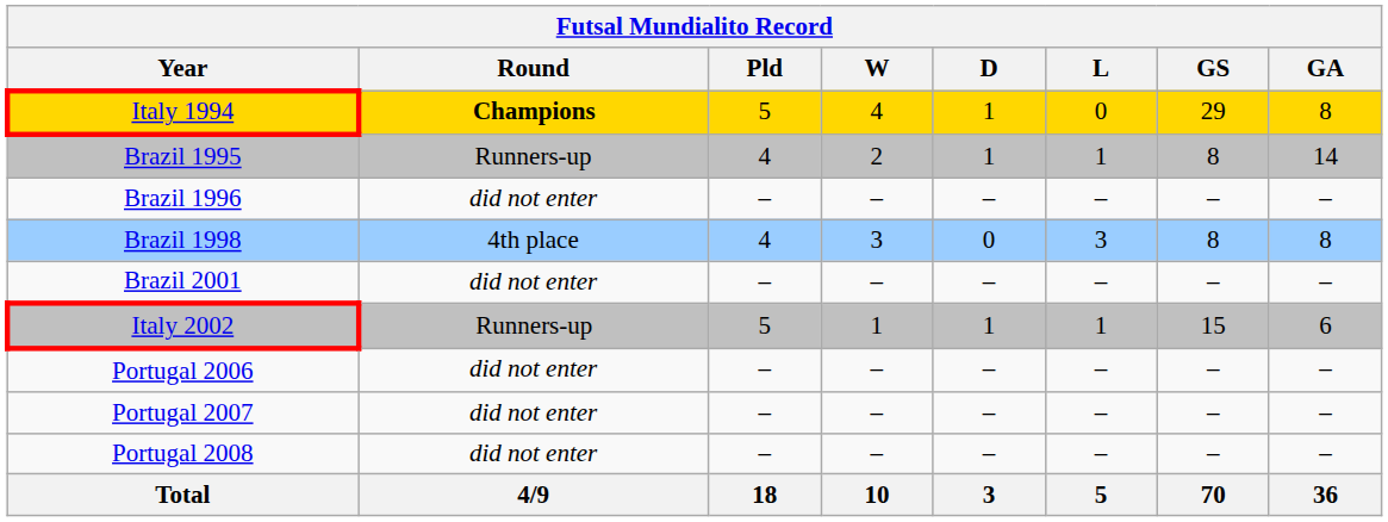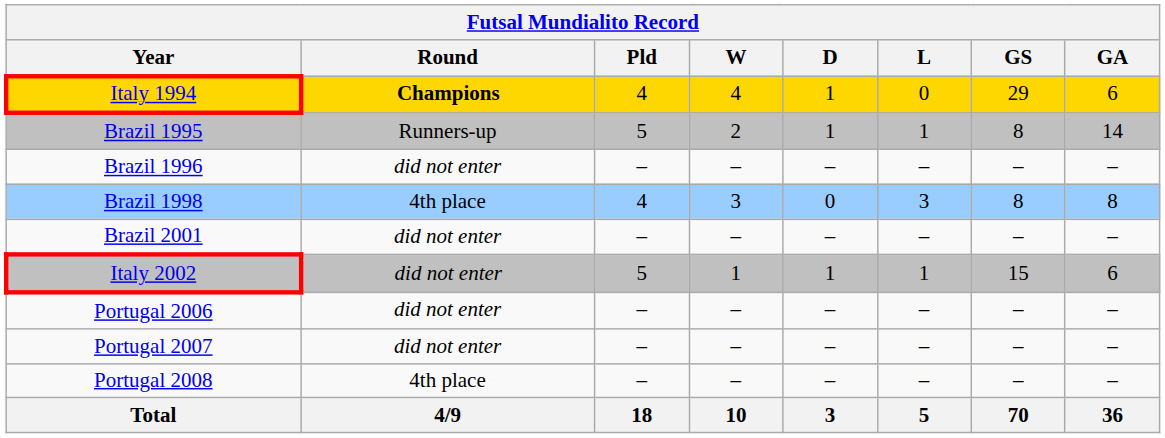 <table class="wikitable" width=50% style="text-align: center;font-size:90%;">
 <tr>
 <th colspan=10><a href='#'>Futsal Mundialito Record</a></th>
 </tr>
 <tr>
 <th width=25%>Year</th>
 <th width=25%>Round</th>
 <th width=8%>Pld</th>
 <th width=8%>W</th>
 <th width=8%>D</th>
 <th width=8%>L</th>
 <th width=8%>GS</th>
 <th width=8%>GA</th>
 </tr>
 <tr bgcolor=gold>
 <td style="border: 3px solid red"><a href='#'>Italy 1994</a></td>
 <td><strong>Champions</strong></td>
-<td>5</td>
+<td>4</td>
 <td>4</td>
 <td>1</td>
 <td>0</td>
 <td>29</td>
-<td>8</td>
+<td>6</td>
 </tr>
 <tr bgcolor=silver>
 <td><a href='#'>Brazil 1995</a></td>
 <td>Runners-up</td>
-<td>4</td>
+<td>5</td>
 <td>2</td>
 <td>1</td>
 <td>1</td>
 <td>8</td>
 <td>14</td>
 </tr>
 <tr>
 <td><a href='#'>Brazil 1996</a></td>
 <td><em>did not enter</em></td>
 <td>–</td>
 <td>–</td>
 <td>–</td>
 <td>–</td>
 <td>–</td>
 <td>–</td>
 </tr>
 <tr style="background:#9acdff;">
 <td><a href='#'>Brazil 1998</a></td>
 <td>4th place</td>
 <td>4</td>
 <td>3</td>
 <td>0</td>
 <td>3</td>
 <td>8</td>
 <td>8</td>
 </tr>
 <tr>
 <td><a href='#'>Brazil 2001</a></td>
 <td><em>did not enter</em></td>
 <td>–</td>
 <td>–</td>
 <td>–</td>
 <td>–</td>
 <td>–</td>
 <td>–</td>
 </tr>
 <tr bgcolor=silver>
 <td style="border: 3px solid red"><a href='#'>Italy 2002</a></td>
-<td>Runners-up</td>
+<td><em>did not enter</em></td>
 <td>5</td>
 <td>1</td>
 <td>1</td>
 <td>1</td>
 <td>15</td>
 <td>6</td>
 </tr>
 <tr>
 <td><a href='#'>Portugal 2006</a></td>
 <td><em>did not enter</em></td>
 <td>–</td>
 <td>–</td>
 <td>–</td>
 <td>–</td>
 <td>–</td>
 <td>–</td>
 </tr>
 <tr>
 <td><a href='#'>Portugal 2007</a></td>
 <td><em>did not enter</em></td>
 <td>–</td>
 <td>–</td>
 <td>–</td>
 <td>–</td>
 <td>–</td>
 <td>–</td>
 </tr>
 <tr>
 <td><a href='#'>Portugal 2008</a></td>
-<td><em>did not enter</em></td>
+<td>4th place</td>
 <td>–</td>
 <td>–</td>
 <td>–</td>
 <td>–</td>
 <td>–</td>
 <td>–</td>
 </tr>
 <tr>
 <th><strong>Total</strong></th>
 <th>4/9</th>
 <th>18</th>
 <th>10</th>
 <th>3</th>
 <th>5</th>
 <th>70</th>
 <th>36</th>
 </tr>
 </table>
